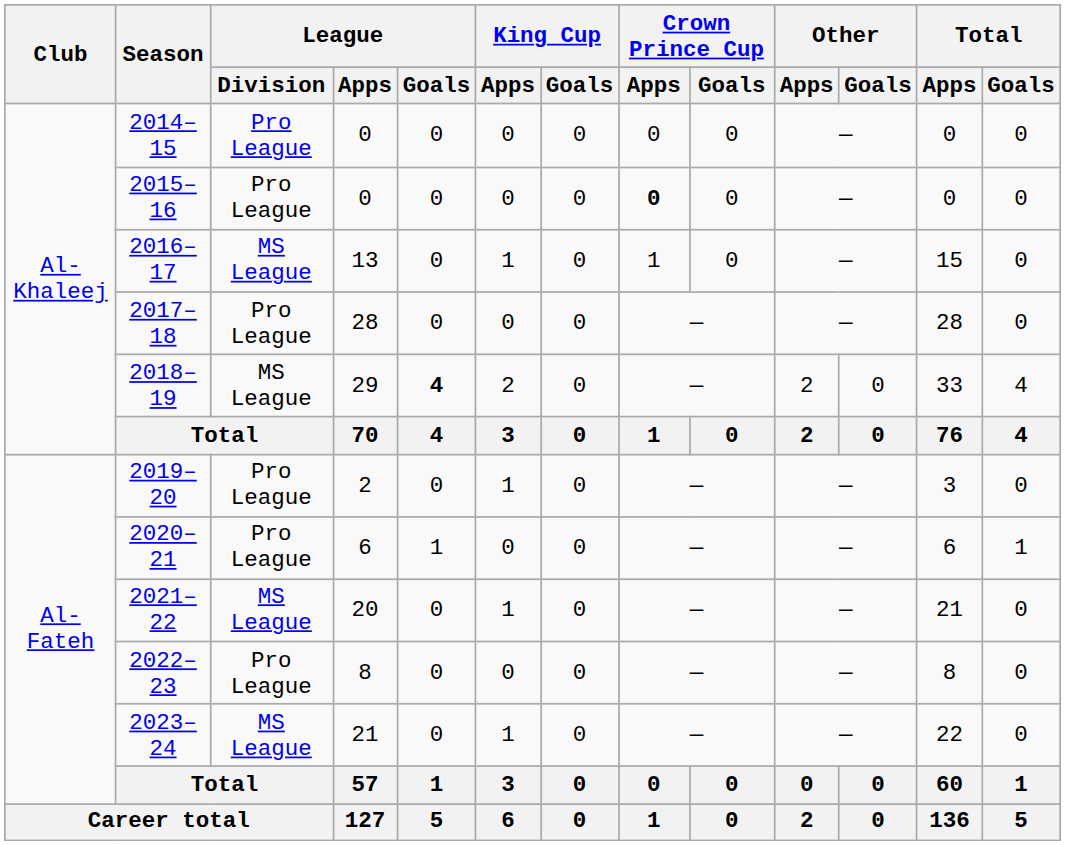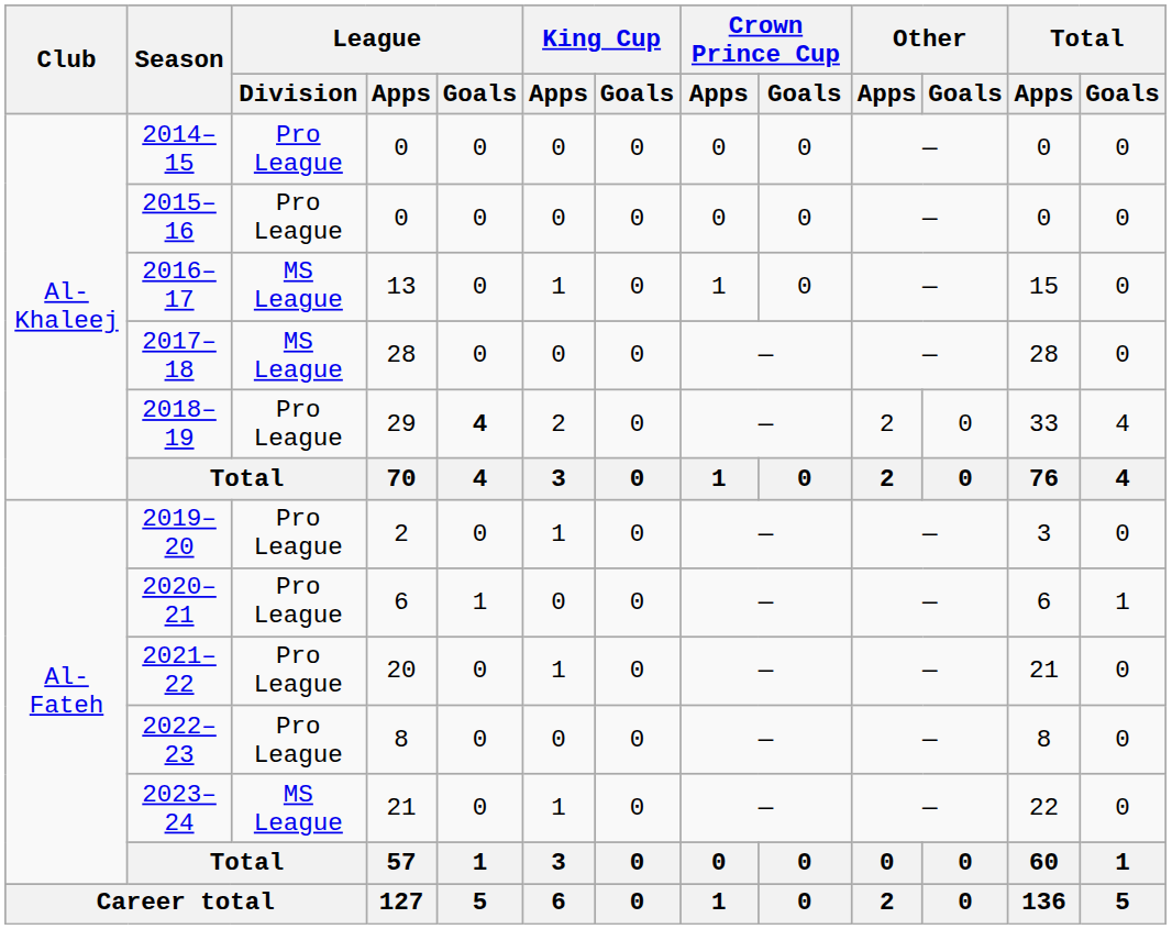 <table class=wikitable style=text-align:center>
 <tr>
 <th rowspan="2">Club</th>
 <th rowspan="2">Season</th>
 <th colspan="3">League</th>
 <th colspan="2"><a href='#'>King Cup</a></th>
 <th colspan="2"><a href='#'>Crown Prince Cup</a> </th>
 <th colspan="2">Other</th>
 <th colspan="2">Total</th>
 </tr>
 <tr>
 <th>Division</th>
 <th>Apps</th>
 <th>Goals</th>
 <th>Apps</th>
 <th>Goals</th>
 <th>Apps</th>
 <th>Goals</th>
 <th>Apps</th>
 <th>Goals</th>
 <th>Apps</th>
 <th>Goals</th>
 </tr>
 <tr>
 <td rowspan="6"><a href='#'>Al-Khaleej</a></td>
 <td><a href='#'>2014–15</a></td>
 <td><a href='#'>Pro League</a></td>
 <td>0</td>
 <td>0</td>
 <td>0</td>
 <td>0</td>
 <td>0</td>
 <td>0</td>
 <td colspan="2">—</td>
 <td>0</td>
 <td>0</td>
 </tr>
 <tr>
 <td><a href='#'>2015–16</a></td>
 <td>Pro League</td>
 <td>0</td>
 <td>0</td>
 <td>0</td>
 <td>0</td>
-<td><strong>0</strong></td>
+<td>0</td>
 <td>0</td>
 <td colspan="2">—</td>
 <td>0</td>
 <td>0</td>
 </tr>
 <tr>
 <td><a href='#'>2016–17</a></td>
 <td><a href='#'>MS League</a></td>
 <td>13</td>
 <td>0</td>
 <td>1</td>
 <td>0</td>
 <td>1</td>
 <td>0</td>
 <td colspan="2">—</td>
 <td>15</td>
 <td>0</td>
 </tr>
 <tr>
 <td><a href='#'>2017–18</a></td>
-<td>Pro League</td>
+<td><a href='#'>MS League</a></td>
 <td>28</td>
 <td>0</td>
 <td>0</td>
 <td>0</td>
 <td colspan="2">—</td>
 <td colspan="2">—</td>
 <td>28</td>
 <td>0</td>
 </tr>
 <tr>
 <td><a href='#'>2018–19</a></td>
-<td>MS League</td>
+<td>Pro League</td>
 <td>29</td>
 <td><strong>4</strong></td>
 <td>2</td>
 <td>0</td>
 <td colspan="2">—</td>
 <td>2</td>
 <td>0</td>
 <td>33</td>
 <td>4</td>
 </tr>
 <tr>
 <th colspan="2">Total</th>
 <th>70</th>
 <th>4</th>
 <th>3</th>
 <th>0</th>
 <th>1</th>
 <th>0</th>
 <th>2</th>
 <th>0</th>
 <th>76</th>
 <th>4</th>
 </tr>
 <tr>
 <td rowspan="6"><a href='#'>Al-Fateh</a></td>
 <td><a href='#'>2019–20</a></td>
 <td>Pro League</td>
 <td>2</td>
 <td>0</td>
 <td>1</td>
 <td>0</td>
 <td colspan="2">—</td>
 <td colspan="2">—</td>
 <td>3</td>
 <td>0</td>
 </tr>
 <tr>
 <td><a href='#'>2020–21</a></td>
 <td>Pro League</td>
 <td>6</td>
 <td>1</td>
 <td>0</td>
 <td>0</td>
 <td colspan="2">—</td>
 <td colspan="2">—</td>
 <td>6</td>
 <td>1</td>
 </tr>
 <tr>
 <td><a href='#'>2021–22</a></td>
-<td><a href='#'>MS League</a></td>
+<td>Pro League</td>
 <td>20</td>
 <td>0</td>
 <td>1</td>
 <td>0</td>
 <td colspan="2">—</td>
 <td colspan="2">—</td>
 <td>21</td>
 <td>0</td>
 </tr>
 <tr>
 <td><a href='#'>2022–23</a></td>
 <td>Pro League</td>
 <td>8</td>
 <td>0</td>
 <td>0</td>
 <td>0</td>
 <td colspan="2">—</td>
 <td colspan="2">—</td>
 <td>8</td>
 <td>0</td>
 </tr>
 <tr>
 <td><a href='#'>2023–24</a></td>
 <td><a href='#'>MS League</a></td>
 <td>21</td>
 <td>0</td>
 <td>1</td>
 <td>0</td>
 <td colspan="2">—</td>
 <td colspan="2">—</td>
 <td>22</td>
 <td>0</td>
 </tr>
 <tr>
 <th colspan="2">Total</th>
 <th>57</th>
 <th>1</th>
 <th>3</th>
 <th>0</th>
 <th>0</th>
 <th>0</th>
 <th>0</th>
 <th>0</th>
 <th>60</th>
 <th>1</th>
 </tr>
 <tr>
 <th colspan="3">Career total</th>
 <th>127</th>
 <th>5</th>
 <th>6</th>
 <th>0</th>
 <th>1</th>
 <th>0</th>
 <th>2</th>
 <th>0</th>
 <th>136</th>
 <th>5</th>
 </tr>
 </table>
